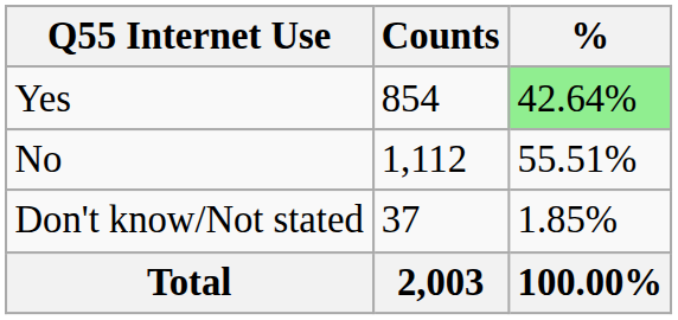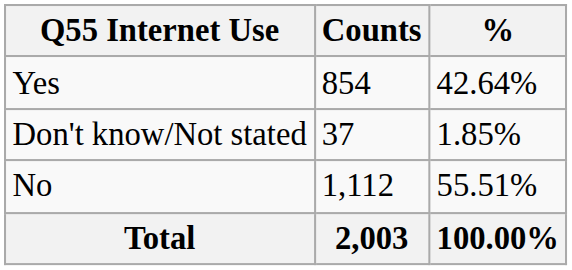 <table class="wikitable sortable">
 <tr>
 <th>Q55 Internet Use</th>
 <th>Counts</th>
 <th>%</th>
 </tr>
 <tr>
 <td>Yes</td>
 <td>854</td>
-<td style="background: lightgreen;">42.64%</td>
+<td>42.64%</td>
+</tr>
+<tr>
+<td>Don't know/Not stated</td>
+<td>37</td>
+<td>1.85%</td>
 </tr>
 <tr>
 <td>No</td>
 <td>1,112</td>
 <td>55.51%</td>
 </tr>
 <tr>
-<td>Don't know/Not stated</td>
-<td>37</td>
-<td>1.85%</td>
-</tr>
-<tr>
 <th>Total</th>
 <th>2,003</th>
 <th>100.00%</th>
 </tr>
 </table>
